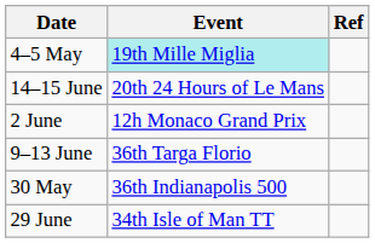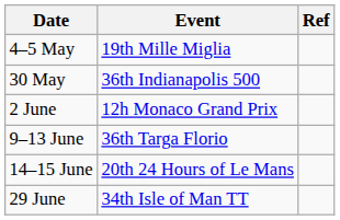 <table class="wikitable" style="font-size: 85%">
 <tr>
 <th>Date</th>
 <th>Event</th>
 <th>Ref</th>
 </tr>
 <tr>
 <td>4–5 May</td>
-<td style="background: paleturquoise;"><a href='#'>19th Mille Miglia</a></td>
+<td><a href='#'>19th Mille Miglia</a></td>
 <td></td>
 </tr>
 <tr>
-<td>14–15 June</td>
-<td><a href='#'>20th 24 Hours of Le Mans</a></td>
+<td>30 May</td>
+<td><a href='#'>36th Indianapolis 500</a></td>
 <td></td>
 </tr>
 <tr>
 <td>2 June</td>
 <td><a href='#'>12h Monaco Grand Prix</a></td>
 <td></td>
 </tr>
 <tr>
 <td>9–13 June</td>
 <td><a href='#'>36th Targa Florio</a></td>
 <td></td>
 </tr>
 <tr>
-<td>30 May</td>
-<td><a href='#'>36th Indianapolis 500</a></td>
+<td>14–15 June</td>
+<td><a href='#'>20th 24 Hours of Le Mans</a></td>
 <td></td>
 </tr>
 <tr>
 <td>29 June</td>
 <td><a href='#'>34th Isle of Man TT</a></td>
 <td></td>
 </tr>
 </table>
